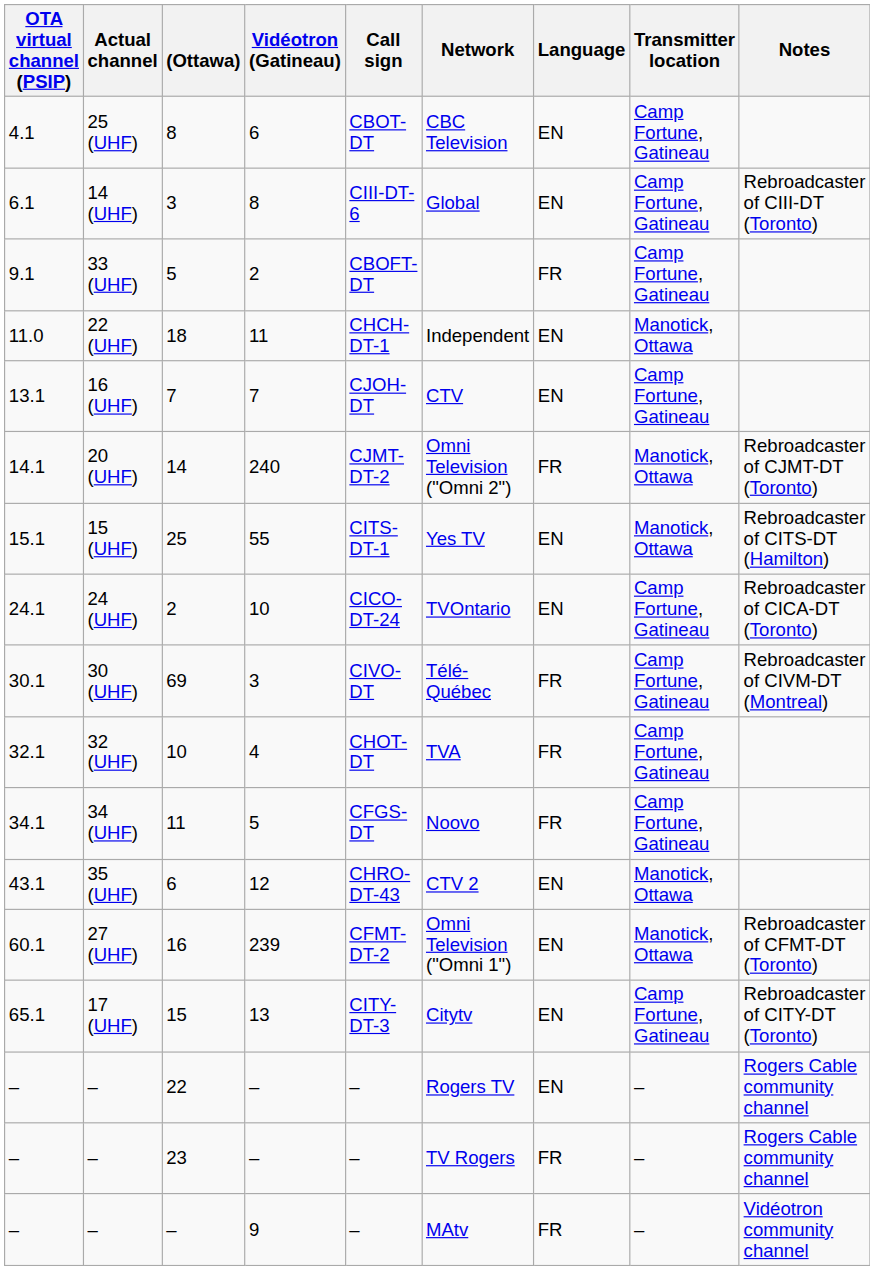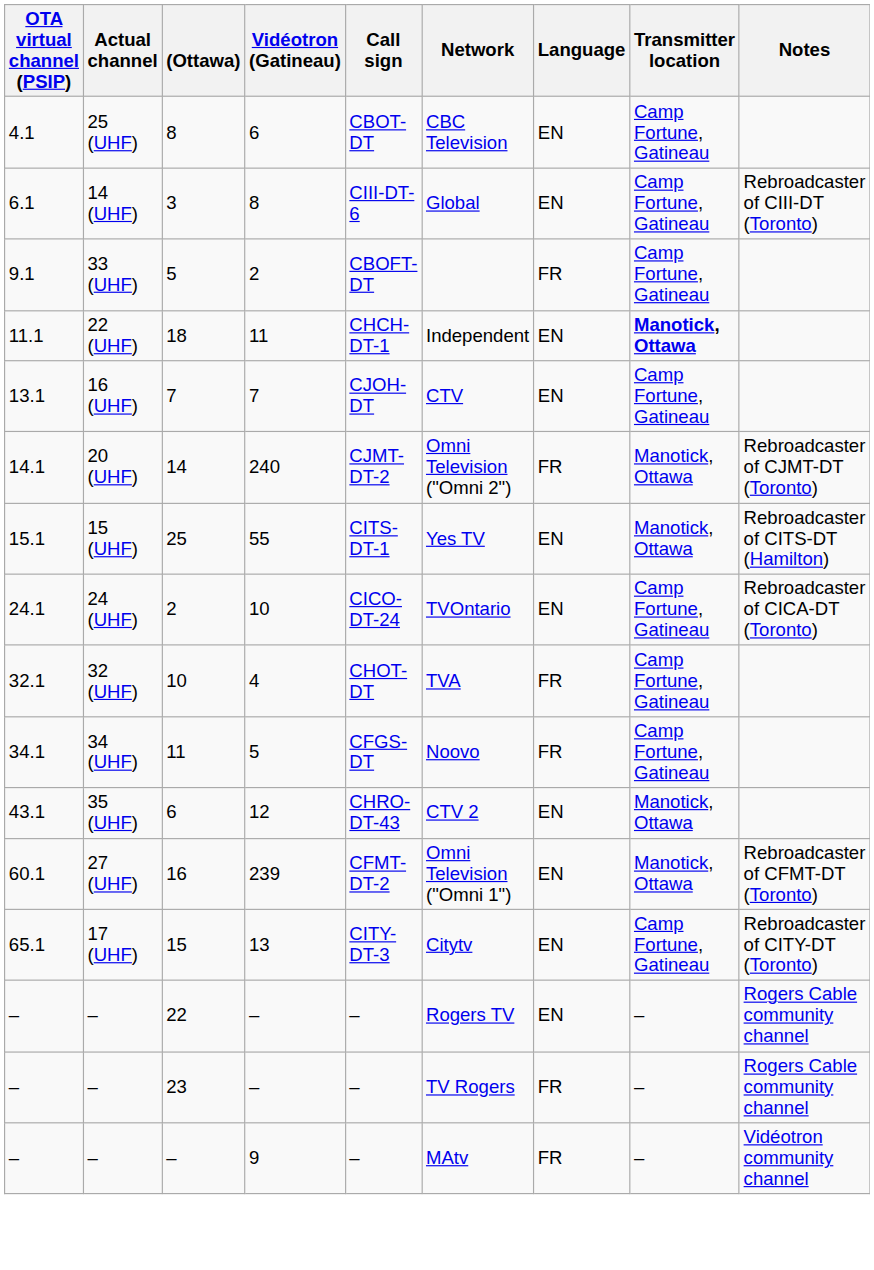 <table class="wikitable sortable" width="100%">
 <tr>
 <th><a href='#'>OTA</a> <a href='#'>virtual channel</a> (<a href='#'>PSIP</a>)</th>
 <th>Actual channel</th>
 <th> <br> (Ottawa)</th>
 <th><a href='#'>Vidéotron</a> <br> (Gatineau)</th>
 <th>Call sign</th>
 <th>Network</th>
 <th>Language</th>
 <th>Transmitter location</th>
 <th>Notes</th>
 </tr>
 <tr>
 <td>4.1</td>
 <td>25 (<a href='#'>UHF</a>)</td>
 <td>8</td>
 <td>6</td>
 <td><a href='#'>CBOT-DT</a></td>
 <td><a href='#'>CBC Television</a></td>
 <td>EN</td>
 <td><a href='#'>Camp Fortune</a>, <a href='#'>Gatineau</a></td>
 <td></td>
 </tr>
 <tr>
 <td>6.1</td>
 <td>14 (<a href='#'>UHF</a>)</td>
 <td>3</td>
 <td>8</td>
 <td><a href='#'>CIII-DT-6</a></td>
 <td><a href='#'>Global</a></td>
 <td>EN</td>
 <td><a href='#'>Camp Fortune</a>, <a href='#'>Gatineau</a></td>
 <td>Rebroadcaster of CIII-DT (<a href='#'>Toronto</a>)</td>
 </tr>
 <tr>
 <td>9.1</td>
 <td>33 (<a href='#'>UHF</a>)</td>
 <td>5</td>
 <td>2</td>
 <td><a href='#'>CBOFT-DT</a></td>
 <td></td>
 <td>FR</td>
 <td><a href='#'>Camp Fortune</a>, <a href='#'>Gatineau</a></td>
 <td></td>
 </tr>
 <tr>
-<td>11.0</td>
+<td>11.1</td>
 <td>22 (<a href='#'>UHF</a>)</td>
 <td>18</td>
 <td>11</td>
 <td><a href='#'>CHCH-DT-1</a></td>
 <td>Independent</td>
 <td>EN</td>
-<td><a href='#'>Manotick</a>, <a href='#'>Ottawa</a></td>
+<td><strong><a href='#'>Manotick</a>, <a href='#'>Ottawa</a></strong></td>
 <td></td>
 </tr>
 <tr>
 <td>13.1</td>
 <td>16 (<a href='#'>UHF</a>)</td>
 <td>7</td>
 <td>7</td>
 <td><a href='#'>CJOH-DT</a></td>
 <td><a href='#'>CTV</a></td>
 <td>EN</td>
 <td><a href='#'>Camp Fortune</a>, <a href='#'>Gatineau</a></td>
 <td></td>
 </tr>
 <tr>
 <td>14.1</td>
 <td>20 (<a href='#'>UHF</a>)</td>
 <td>14</td>
 <td>240</td>
 <td><a href='#'>CJMT-DT-2</a></td>
 <td><a href='#'>Omni Television</a><br>("Omni 2")</td>
 <td>FR</td>
 <td><a href='#'>Manotick</a>, <a href='#'>Ottawa</a></td>
 <td>Rebroadcaster of CJMT-DT (<a href='#'>Toronto</a>)</td>
 </tr>
 <tr>
 <td>15.1</td>
 <td>15 (<a href='#'>UHF</a>)</td>
 <td>25</td>
 <td>55</td>
 <td><a href='#'>CITS-DT-1</a></td>
 <td><a href='#'>Yes TV</a></td>
 <td>EN</td>
 <td><a href='#'>Manotick</a>, <a href='#'>Ottawa</a></td>
 <td>Rebroadcaster of CITS-DT (<a href='#'>Hamilton</a>)</td>
 </tr>
 <tr>
 <td>24.1</td>
 <td>24 (<a href='#'>UHF</a>)</td>
 <td>2</td>
 <td>10</td>
 <td><a href='#'>CICO-DT-24</a></td>
 <td><a href='#'>TVOntario</a></td>
 <td>EN</td>
 <td><a href='#'>Camp Fortune</a>, <a href='#'>Gatineau</a></td>
 <td>Rebroadcaster of CICA-DT (<a href='#'>Toronto</a>)</td>
-</tr>
-<tr>
-<td>30.1</td>
-<td>30 (<a href='#'>UHF</a>)</td>
-<td>69</td>
-<td>3</td>
-<td><a href='#'>CIVO-DT</a></td>
-<td><a href='#'>Télé-Québec</a></td>
-<td>FR</td>
-<td><a href='#'>Camp Fortune</a>, <a href='#'>Gatineau</a></td>
-<td>Rebroadcaster of CIVM-DT (<a href='#'>Montreal</a>)</td>
 </tr>
 <tr>
 <td>32.1</td>
 <td>32 (<a href='#'>UHF</a>)</td>
 <td>10</td>
 <td>4</td>
 <td><a href='#'>CHOT-DT</a></td>
 <td><a href='#'>TVA</a></td>
 <td>FR</td>
 <td><a href='#'>Camp Fortune</a>, <a href='#'>Gatineau</a></td>
 <td></td>
 </tr>
 <tr>
 <td>34.1</td>
 <td>34 (<a href='#'>UHF</a>)</td>
 <td>11</td>
 <td>5</td>
 <td><a href='#'>CFGS-DT</a></td>
 <td><a href='#'>Noovo</a></td>
 <td>FR</td>
 <td><a href='#'>Camp Fortune</a>, <a href='#'>Gatineau</a></td>
 <td></td>
 </tr>
 <tr>
 <td>43.1</td>
 <td>35 (<a href='#'>UHF</a>)</td>
 <td>6</td>
 <td>12</td>
 <td><a href='#'>CHRO-DT-43</a></td>
 <td><a href='#'>CTV 2</a></td>
 <td>EN</td>
 <td><a href='#'>Manotick</a>, <a href='#'>Ottawa</a></td>
 <td></td>
 </tr>
 <tr>
 <td>60.1</td>
 <td>27 (<a href='#'>UHF</a>)</td>
 <td>16</td>
 <td>239</td>
 <td><a href='#'>CFMT-DT-2</a></td>
 <td><a href='#'>Omni Television</a><br>("Omni 1")</td>
 <td>EN</td>
 <td><a href='#'>Manotick</a>, <a href='#'>Ottawa</a></td>
 <td>Rebroadcaster of CFMT-DT (<a href='#'>Toronto</a>)</td>
 </tr>
 <tr>
 <td>65.1</td>
 <td>17 (<a href='#'>UHF</a>)</td>
 <td>15</td>
 <td>13</td>
 <td><a href='#'>CITY-DT-3</a></td>
 <td><a href='#'>Citytv</a></td>
 <td>EN</td>
 <td><a href='#'>Camp Fortune</a>, <a href='#'>Gatineau</a></td>
 <td>Rebroadcaster of CITY-DT (<a href='#'>Toronto</a>)</td>
 </tr>
 <tr>
 <td>–</td>
 <td>–</td>
 <td>22</td>
 <td>–</td>
 <td>–</td>
 <td><a href='#'>Rogers TV</a></td>
 <td>EN</td>
 <td>–</td>
 <td><a href='#'>Rogers Cable</a> <a href='#'>community channel</a></td>
 </tr>
 <tr>
 <td>–</td>
 <td>–</td>
 <td>23</td>
 <td>–</td>
 <td>–</td>
 <td><a href='#'>TV Rogers</a></td>
 <td>FR</td>
 <td>–</td>
 <td><a href='#'>Rogers Cable</a> <a href='#'>community channel</a></td>
 </tr>
 <tr>
 <td>–</td>
 <td>–</td>
 <td>–</td>
 <td>9</td>
 <td>–</td>
 <td><a href='#'>MAtv</a></td>
 <td>FR</td>
 <td>–</td>
 <td><a href='#'>Vidéotron</a> <a href='#'>community channel</a></td>
 </tr>
 </table>
